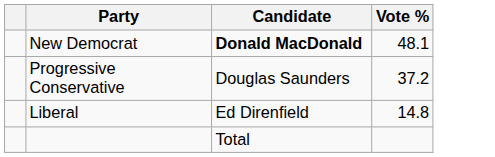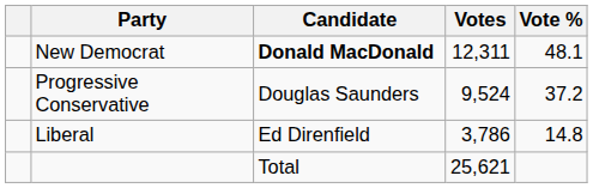 <table class="wikitable">
 <tr>
 <th></th>
 <th scope="col" style="width:175px;">Party</th>
 <th scope="col" style="width:150px;">Candidate</th>
+<th>Votes</th>
 <th>Vote %</th>
 </tr>
 <tr>
 <td>   </td>
 <td>New Democrat</td>
 <td><strong>Donald MacDonald</strong></td>
+<td align=right>12,311</td>
 <td align=right>48.1</td>
 </tr>
 <tr |>
 <td>   </td>
 <td>Progressive Conservative</td>
 <td>Douglas Saunders</td>
+<td align=right>9,524</td>
 <td align=right>37.2</td>
 </tr>
 <tr |>
 <td>   </td>
 <td>Liberal</td>
 <td>Ed Direnfield</td>
+<td align=right>3,786</td>
 <td align=right>14.8</td>
 </tr>
 <tr |>
 <td></td>
 <td></td>
 <td>Total</td>
+<td align=right>25,621</td>
 <td></td>
 </tr>
 </table>
